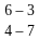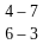 <table style="text-align:center">
 <tr>
 <th width=200></th>
 <th width=100></th>
 <th width=200></th>
 </tr>
 <tr>
+<td align=right></td>
+<td>4 – 7</td>
+<td align=left><strong></strong></td>
+</tr>
+<tr>
 <td align=right><strong></strong></td>
 <td>6 – 3</td>
 <td align=left></td>
 </tr>
-<tr>
-<td align=right></td>
-<td>4 – 7</td>
-<td align=left><strong></strong></td>
-</tr>
 </table>
